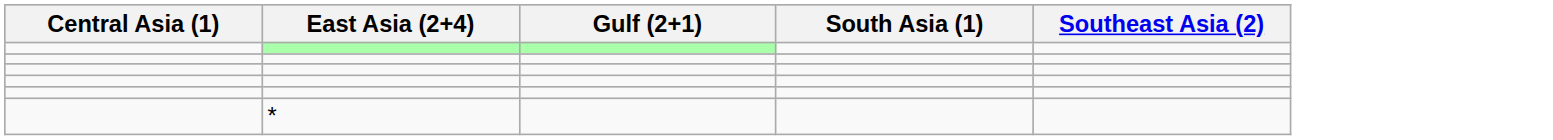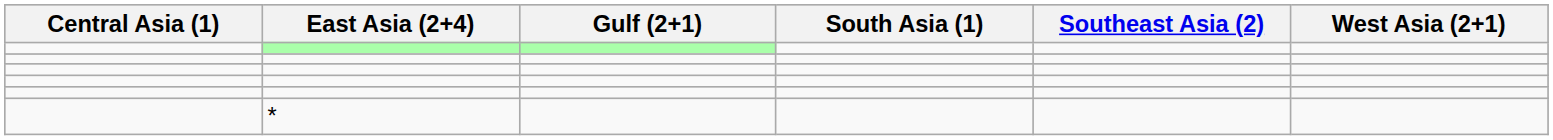 <table class=wikitable style="font-size:90%;">
 <tr>
 <th width=150>Central Asia (1)</th>
 <th width=150>East Asia (2+4)</th>
 <th width=150>Gulf (2+1)</th>
 <th width=150>South Asia (1)</th>
 <th width=150><a href='#'>Southeast Asia (2)</a></th>
+<th width=150>West Asia (2+1)</th>
 </tr>
 <tr>
 <td></td>
 <td bgcolor="#aaffaa"></td>
 <td bgcolor="#aaffaa"></td>
 <td></td>
 <td></td>
+<td></td>
 </tr>
 <tr>
+<td></td>
 <td></td>
 <td></td>
 <td></td>
 <td></td>
 <td></td>
 </tr>
 <tr>
 <td></td>
 <td></td>
 <td></td>
 <td></td>
 <td></td>
+<td></td>
 </tr>
 <tr>
+<td></td>
 <td></td>
 <td></td>
 <td></td>
 <td></td>
 <td></td>
 </tr>
 <tr>
 <td></td>
 <td></td>
 <td></td>
 <td></td>
 <td></td>
+<td></td>
 </tr>
 <tr>
 <td></td>
 <td>*</td>
 <td></td>
 <td></td>
 <td></td>
+<td></td>
 </tr>
 </table>
